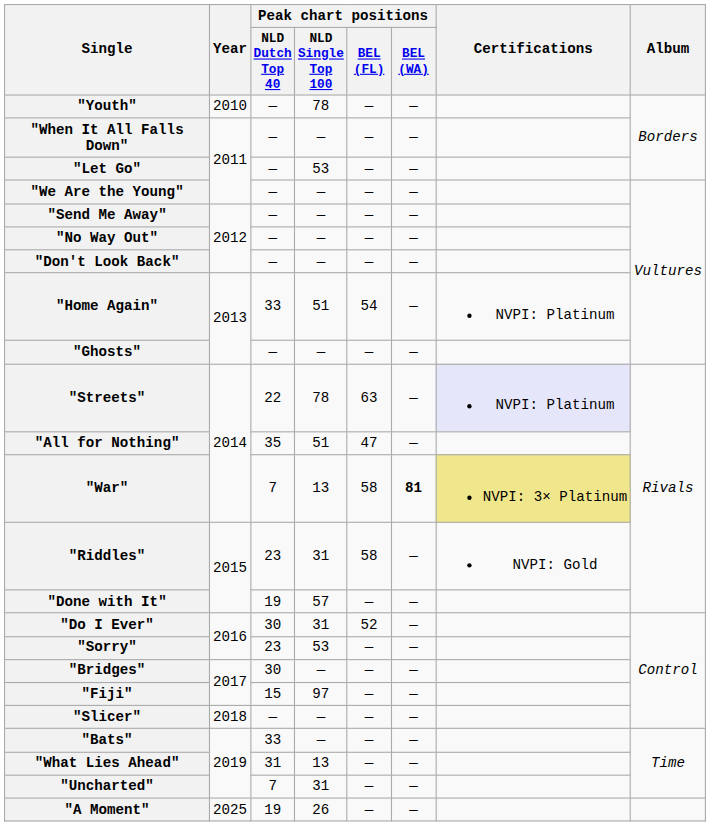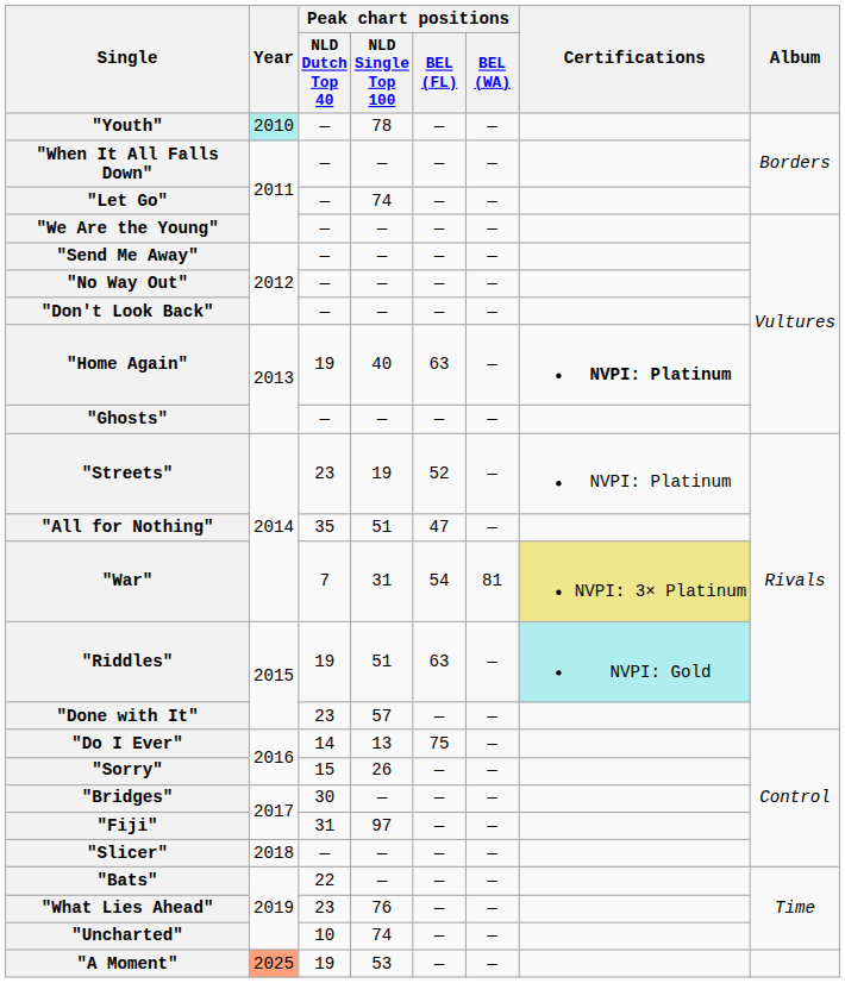 <table class="wikitable plainrowheaders" style="text-align:center;" border="1">
 <tr>
 <th scope="colw" rowspan="2" style="width:14em;">Single</th>
 <th scope="col" rowspan="2">Year</th>
 <th colspan="4" scope="col">Peak chart positions</th>
 <th rowspan="2">Certifications</th>
 <th rowspan="2" scope="col">Album</th>
 </tr>
 <tr>
 <th scope="col" style="width:3em;font-size:90%;">NLD<br><a href='#'>Dutch<br>Top 40</a><br></th>
 <th scope="col" style="width:3em;font-size:90%;">NLD <a href='#'>Single<br>Top 100</a><br></th>
 <th scope="col" style="width:3em;font-size:90%;"><a href='#'>BEL<br>(FL)</a><br></th>
 <th scope="col" style="width:3em;font-size:90%;"><a href='#'>BEL<br>(WA)</a><br></th>
 </tr>
 <tr>
 <th scope="row">"Youth"</th>
-<td>2010</td>
+<td style="background: paleturquoise;">2010</td>
 <td>—</td>
 <td>78</td>
 <td>—</td>
 <td>—</td>
 <td></td>
 <td rowspan="3"><em>Borders</em></td>
 </tr>
 <tr>
 <th scope="row">"When It All Falls Down"</th>
 <td rowspan="3">2011</td>
 <td>—</td>
 <td>—</td>
 <td>—</td>
 <td>—</td>
 <td></td>
 </tr>
 <tr>
 <th scope="row">"Let Go"</th>
 <td>—</td>
-<td>53</td>
+<td>74</td>
 <td>—</td>
 <td>—</td>
 <td></td>
 </tr>
 <tr>
 <th scope="row">"We Are the Young"</th>
 <td>—</td>
 <td>—</td>
 <td>—</td>
 <td>—</td>
 <td></td>
 <td rowspan="6"><em>Vultures</em></td>
 </tr>
 <tr>
 <th scope="row">"Send Me Away"</th>
 <td rowspan="3">2012</td>
 <td>—</td>
 <td>—</td>
 <td>—</td>
 <td>—</td>
 <td></td>
 </tr>
 <tr>
 <th scope="row">"No Way Out"</th>
 <td>—</td>
 <td>—</td>
 <td>—</td>
 <td>—</td>
 <td></td>
 </tr>
 <tr>
 <th scope="row">"Don't Look Back"</th>
 <td>—</td>
 <td>—</td>
 <td>—</td>
 <td>—</td>
 <td></td>
 </tr>
 <tr>
 <th scope="row">"Home Again"</th>
 <td rowspan="2">2013</td>
-<td>33</td>
-<td>51</td>
-<td>54</td>
+<td>19</td>
+<td>40</td>
+<td>63</td>
 <td>—</td>
-<td><br><ul><li>NVPI: Platinum</li></ul></td>
+<td><strong><br><ul><li>NVPI: Platinum</li></ul></strong></td>
 </tr>
 <tr>
 <th scope="row">"Ghosts"</th>
 <td>—</td>
 <td>—</td>
 <td>—</td>
 <td>—</td>
 <td></td>
 </tr>
 <tr>
 <th scope="row">"Streets"</th>
 <td rowspan="3">2014</td>
-<td>22</td>
-<td>78</td>
-<td>63</td>
+<td>23</td>
+<td>19</td>
+<td>52</td>
 <td>—</td>
-<td style="background: lavender;"><br><ul><li>NVPI: Platinum</li></ul></td>
+<td><br><ul><li>NVPI: Platinum</li></ul></td>
 <td rowspan="5"><em>Rivals</em></td>
 </tr>
 <tr>
 <th scope="row">"All for Nothing"</th>
 <td>35</td>
 <td>51</td>
 <td>47</td>
 <td>—</td>
 <td></td>
 </tr>
 <tr>
 <th scope="row">"War"</th>
 <td>7</td>
-<td>13</td>
-<td>58</td>
-<td><strong>81</strong></td>
+<td>31</td>
+<td>54</td>
+<td>81</td>
 <td style="background: khaki;"><br><ul><li>NVPI: 3× Platinum</li></ul></td>
 </tr>
 <tr>
 <th scope="row">"Riddles"</th>
 <td rowspan=2>2015</td>
-<td>23</td>
-<td>31</td>
-<td>58</td>
+<td>19</td>
+<td>51</td>
+<td>63</td>
 <td>—</td>
-<td><br><ul><li>NVPI: Gold</li></ul></td>
+<td style="background: paleturquoise;"><br><ul><li>NVPI: Gold</li></ul></td>
 </tr>
 <tr>
 <th scope="row">"Done with It"</th>
-<td>19</td>
+<td>23</td>
 <td>57</td>
 <td>—</td>
 <td>—</td>
 <td></td>
 </tr>
 <tr>
 <th scope="row">"Do I Ever"</th>
 <td rowspan=2>2016</td>
-<td>30</td>
-<td>31</td>
-<td>52</td>
+<td>14</td>
+<td>13</td>
+<td>75</td>
 <td>—</td>
 <td></td>
 <td rowspan="5"><em>Control</em></td>
 </tr>
 <tr>
 <th scope="row">"Sorry"</th>
-<td>23</td>
-<td>53</td>
+<td>15</td>
+<td>26</td>
 <td>—</td>
 <td>—</td>
 <td></td>
 </tr>
 <tr>
 <th scope="row">"Bridges"</th>
 <td rowspan="2">2017</td>
 <td>30</td>
 <td>—</td>
 <td>—</td>
 <td>—</td>
 <td></td>
 </tr>
 <tr>
 <th scope="row">"Fiji"</th>
-<td>15</td>
+<td>31</td>
 <td>97</td>
 <td>—</td>
 <td>—</td>
 <td></td>
 </tr>
 <tr>
 <th scope="row">"Slicer"</th>
 <td>2018</td>
 <td>—</td>
 <td>—</td>
 <td>—</td>
 <td>—</td>
 <td></td>
 </tr>
 <tr>
 <th scope="row">"Bats"</th>
 <td rowspan="3">2019</td>
-<td>33</td>
+<td>22</td>
 <td>—</td>
 <td>—</td>
 <td>—</td>
 <td></td>
 <td rowspan="3"><em>Time</em></td>
 </tr>
 <tr>
 <th scope="row">"What Lies Ahead"</th>
-<td>31</td>
-<td>13</td>
+<td>23</td>
+<td>76</td>
 <td>—</td>
 <td>—</td>
 <td></td>
 </tr>
 <tr>
 <th scope="row">"Uncharted"</th>
-<td>7</td>
-<td>31</td>
+<td>10</td>
+<td>74</td>
 <td>—</td>
 <td>—</td>
 <td></td>
 </tr>
 <tr>
 <th scope="row">"A Moment"</th>
-<td>2025</td>
+<td style="background: lightsalmon;">2025</td>
 <td>19</td>
-<td>26</td>
+<td>53</td>
 <td>—</td>
 <td>—</td>
 <td></td>
 <td></td>
 </tr>
 </table>
